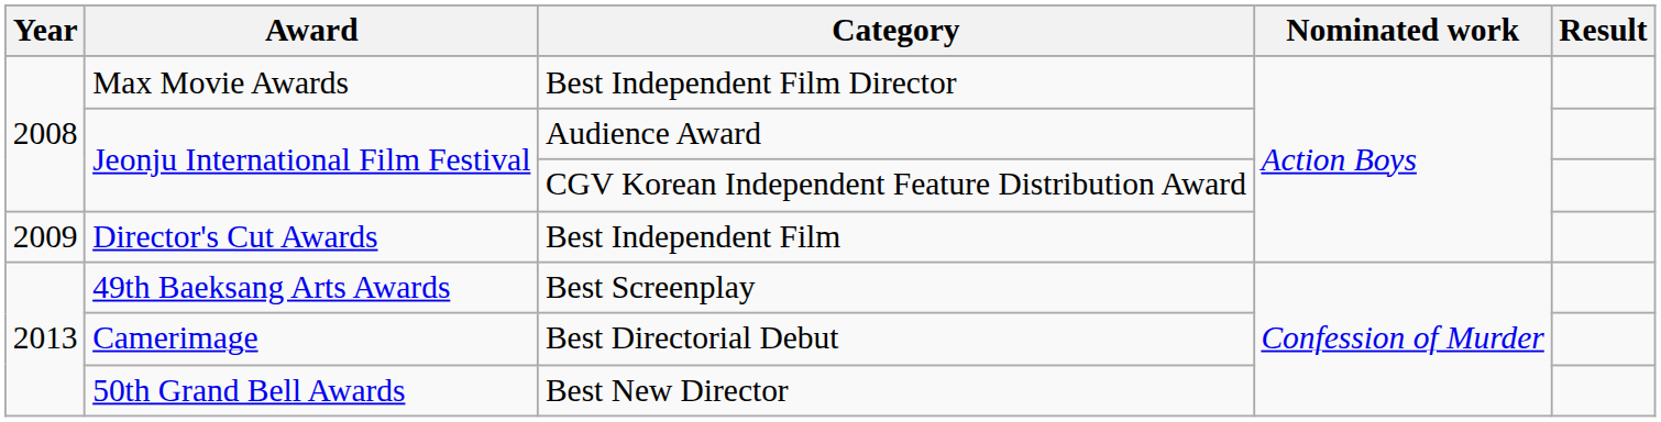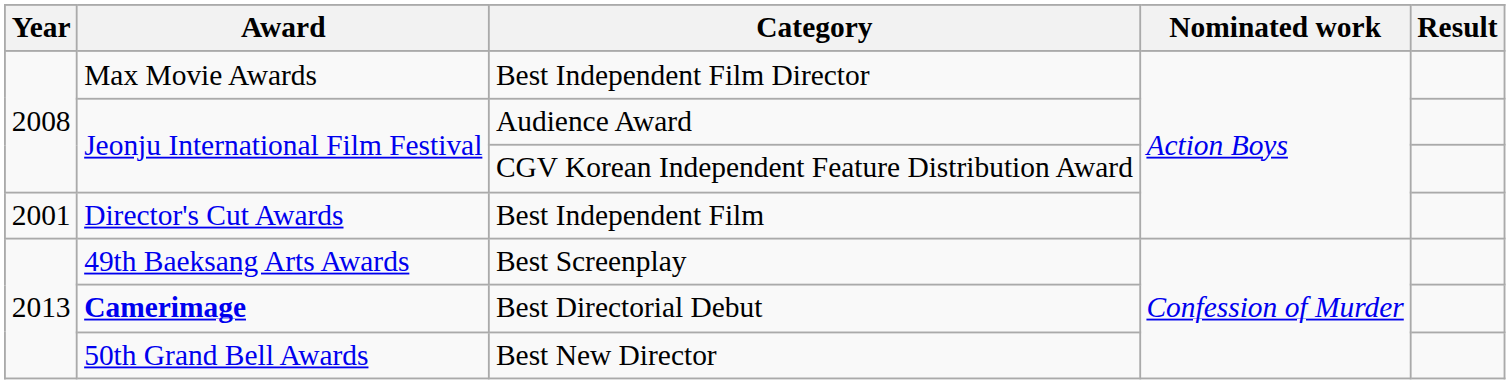 <table class="wikitable">
 <tr>
 <th>Year</th>
 <th>Award</th>
 <th>Category</th>
 <th>Nominated work</th>
 <th>Result</th>
 </tr>
 <tr>
 <td rowspan=3>2008</td>
 <td>Max Movie Awards</td>
 <td>Best Independent Film Director</td>
 <td rowspan=4><em><a href='#'>Action Boys</a></em></td>
 <td></td>
 </tr>
 <tr>
 <td rowspan=2><a href='#'>Jeonju International Film Festival</a></td>
 <td>Audience Award</td>
 <td></td>
 </tr>
 <tr>
 <td>CGV Korean Independent Feature Distribution Award</td>
 <td></td>
 </tr>
 <tr>
-<td>2009</td>
+<td>2001</td>
 <td><a href='#'>Director's Cut Awards</a></td>
 <td>Best Independent Film</td>
 <td></td>
 </tr>
 <tr>
 <td rowspan=3>2013</td>
 <td><a href='#'>49th Baeksang Arts Awards</a></td>
 <td>Best Screenplay</td>
 <td rowspan=3><em><a href='#'>Confession of Murder</a></em></td>
 <td></td>
 </tr>
 <tr>
-<td><a href='#'>Camerimage</a></td>
+<td><strong><a href='#'>Camerimage</a></strong></td>
 <td>Best Directorial Debut</td>
 <td></td>
 </tr>
 <tr>
 <td><a href='#'>50th Grand Bell Awards</a></td>
 <td>Best New Director</td>
 <td></td>
 </tr>
 </table>
